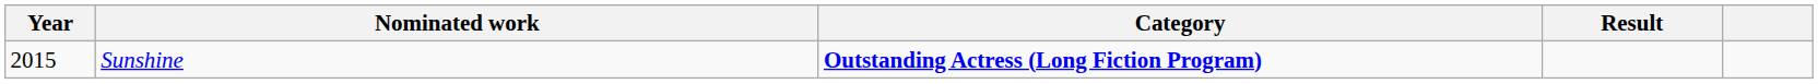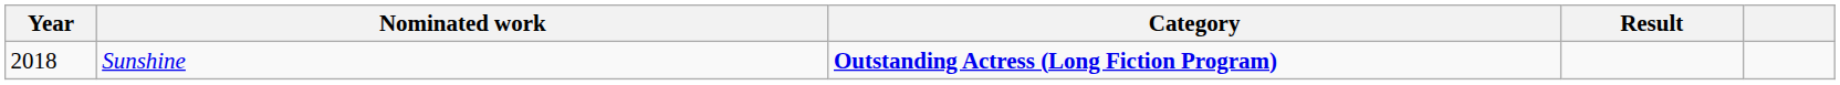 <table class="wikitable" style="width:100%;">
 <tr>
 <th style="width:5%;">Year</th>
 <th style="width:40%;">Nominated work</th>
 <th style="width:40%;">Category</th>
 <th style="width:10%;">Result</th>
 <th style="width:5%;"></th>
 </tr>
 <tr>
-<td>2015</td>
+<td>2018</td>
 <td><em><a href='#'>Sunshine</a></em></td>
 <td><strong><a href='#'>Outstanding Actress (Long Fiction Program)</a></strong></td>
 <td></td>
 <td style="text-align:center;"></td>
 </tr>
 </table>
